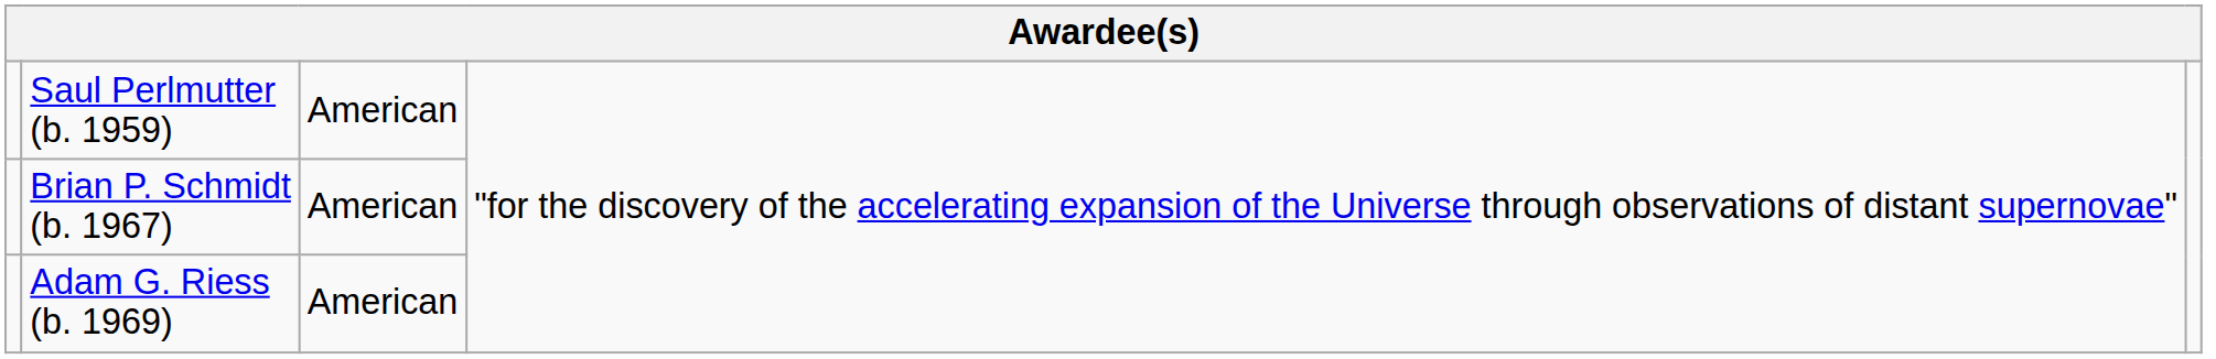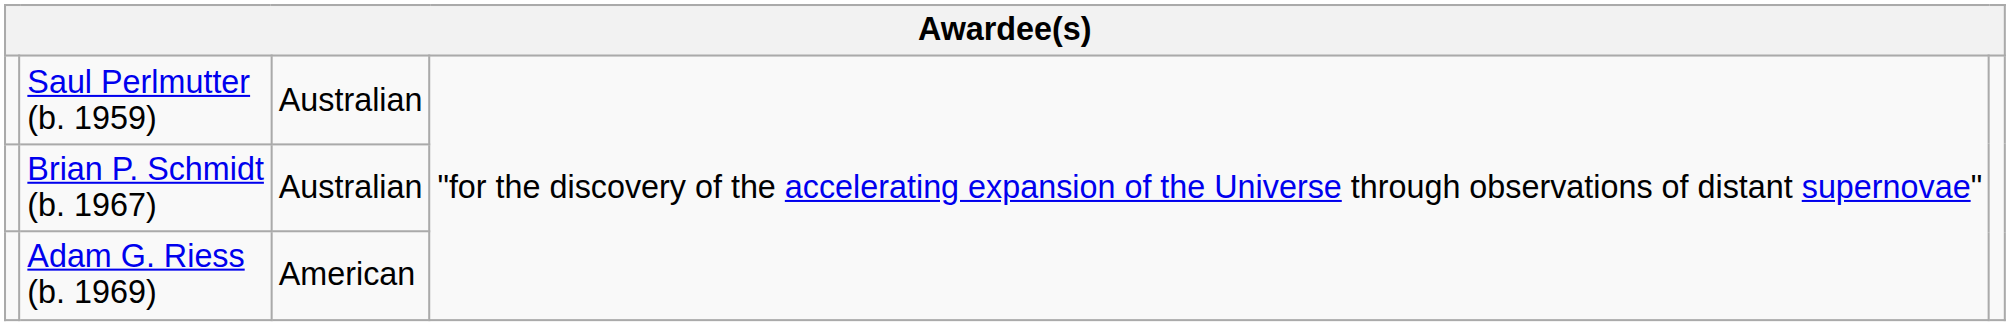 <table class="wikitable">
 <tr>
 <th colspan="5">Awardee(s)</th>
 </tr>
 <tr>
 <td></td>
 <td><a href='#'>Saul Perlmutter</a><br>(b. 1959)</td>
-<td> American</td>
+<td> Australian</td>
 <td rowspan="3">"for the discovery of the <a href='#'>accelerating expansion of the Universe</a> through observations of distant <a href='#'>supernovae</a>"</td>
 <td rowspan="3"></td>
 </tr>
 <tr>
 <td></td>
 <td><a href='#'>Brian P. Schmidt</a><br>(b. 1967)</td>
-<td> American</td>
+<td> Australian</td>
 </tr>
 <tr>
 <td></td>
 <td><a href='#'>Adam G. Riess</a><br>(b. 1969)</td>
 <td> American</td>
 </tr>
 </table>
